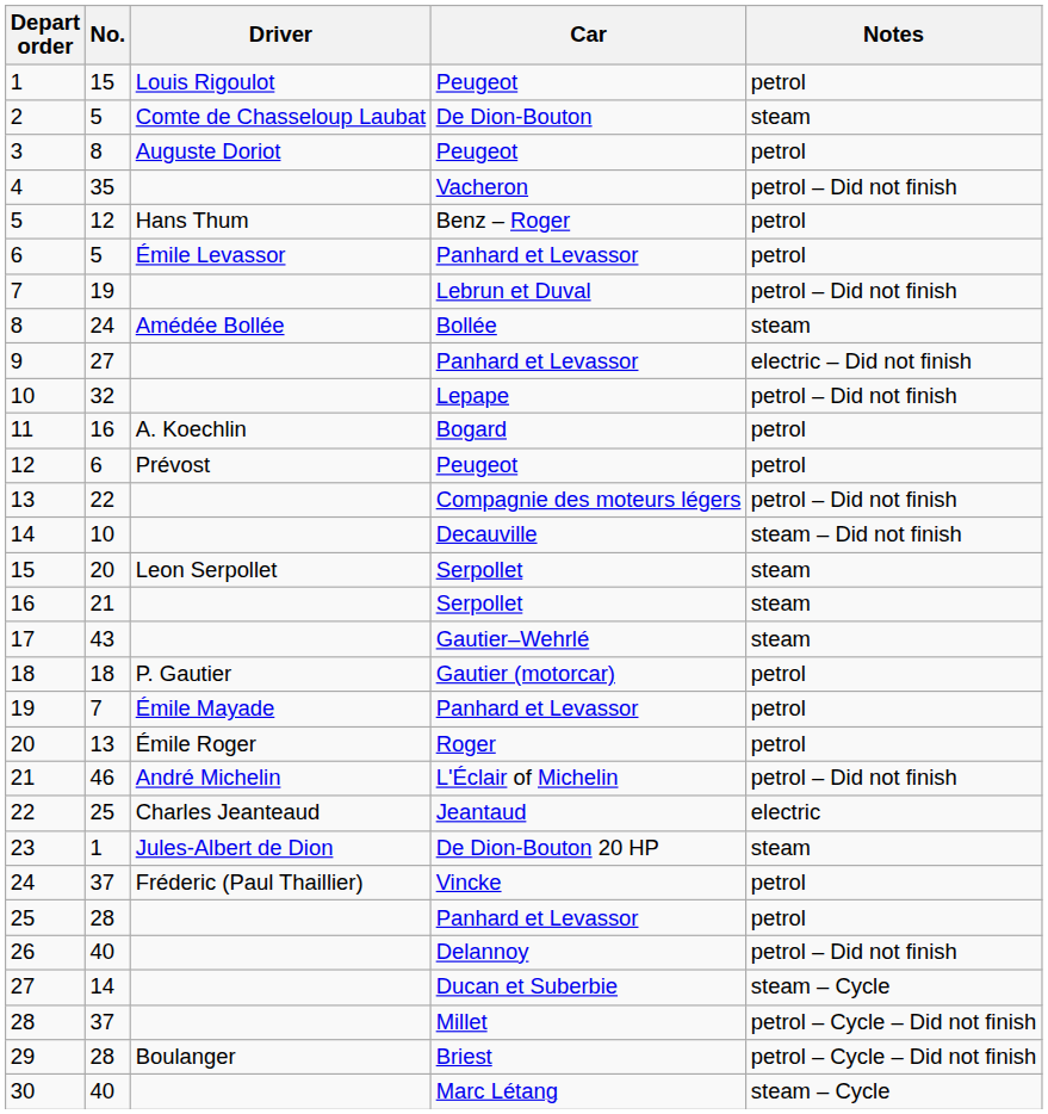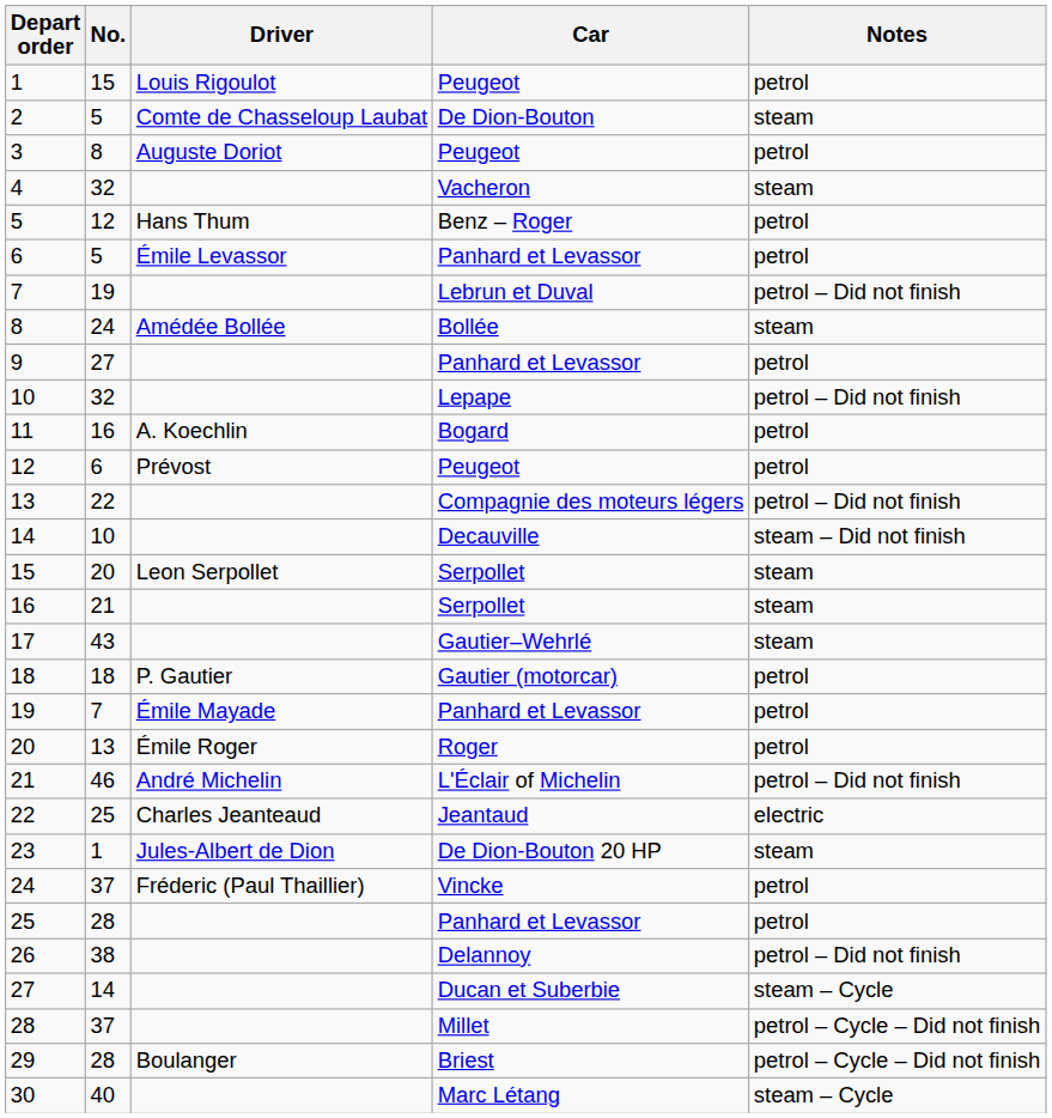 <table class="wikitable">
 <tr>
 <th>Depart<br>order</th>
 <th>No.</th>
 <th>Driver</th>
 <th>Car</th>
 <th>Notes</th>
 </tr>
 <tr>
 <td>1</td>
 <td>15</td>
 <td><a href='#'>Louis Rigoulot</a></td>
 <td><a href='#'>Peugeot</a></td>
 <td>petrol</td>
 </tr>
 <tr>
 <td>2</td>
 <td>5</td>
 <td><a href='#'>Comte de Chasseloup Laubat</a></td>
 <td><a href='#'>De Dion-Bouton</a></td>
 <td>steam</td>
 </tr>
 <tr>
 <td>3</td>
 <td>8</td>
 <td><a href='#'>Auguste Doriot</a></td>
 <td><a href='#'>Peugeot</a></td>
 <td>petrol</td>
 </tr>
 <tr>
 <td>4</td>
-<td>35</td>
+<td>32</td>
 <td></td>
 <td><a href='#'>Vacheron</a></td>
-<td>petrol – Did not finish</td>
+<td>steam</td>
 </tr>
 <tr>
 <td>5</td>
 <td>12</td>
 <td>Hans Thum</td>
 <td>Benz – <a href='#'>Roger</a></td>
 <td>petrol</td>
 </tr>
 <tr>
 <td>6</td>
 <td>5</td>
 <td><a href='#'>Émile Levassor</a></td>
 <td><a href='#'>Panhard et Levassor</a></td>
 <td>petrol</td>
 </tr>
 <tr>
 <td>7</td>
 <td>19</td>
 <td></td>
 <td><a href='#'>Lebrun et Duval</a></td>
 <td>petrol – Did not finish</td>
 </tr>
 <tr>
 <td>8</td>
 <td>24</td>
 <td><a href='#'>Amédée Bollée</a></td>
 <td><a href='#'>Bollée</a></td>
 <td>steam</td>
 </tr>
 <tr>
 <td>9</td>
 <td>27</td>
 <td></td>
 <td><a href='#'>Panhard et Levassor</a></td>
-<td>electric – Did not finish</td>
+<td>petrol</td>
 </tr>
 <tr>
 <td>10</td>
 <td>32</td>
 <td></td>
 <td><a href='#'>Lepape</a></td>
 <td>petrol – Did not finish</td>
 </tr>
 <tr>
 <td>11</td>
 <td>16</td>
 <td>A. Koechlin</td>
 <td><a href='#'>Bogard</a></td>
 <td>petrol</td>
 </tr>
 <tr>
 <td>12</td>
 <td>6</td>
 <td>Prévost</td>
 <td><a href='#'>Peugeot</a></td>
 <td>petrol</td>
 </tr>
 <tr>
 <td>13</td>
 <td>22</td>
 <td></td>
 <td><a href='#'>Compagnie des moteurs légers</a></td>
 <td>petrol – Did not finish</td>
 </tr>
 <tr>
 <td>14</td>
 <td>10</td>
 <td></td>
 <td><a href='#'>Decauville</a></td>
 <td>steam – Did not finish</td>
 </tr>
 <tr>
 <td>15</td>
 <td>20</td>
 <td>Leon Serpollet</td>
 <td><a href='#'>Serpollet</a></td>
 <td>steam</td>
 </tr>
 <tr>
 <td>16</td>
 <td>21</td>
 <td></td>
 <td><a href='#'>Serpollet</a></td>
 <td>steam</td>
 </tr>
 <tr>
 <td>17</td>
 <td>43</td>
 <td></td>
 <td><a href='#'>Gautier–Wehrlé</a></td>
 <td>steam</td>
 </tr>
 <tr>
 <td>18</td>
 <td>18</td>
 <td>P. Gautier</td>
 <td><a href='#'>Gautier (motorcar)</a></td>
 <td>petrol</td>
 </tr>
 <tr>
 <td>19</td>
 <td>7</td>
 <td><a href='#'>Émile Mayade</a></td>
 <td><a href='#'>Panhard et Levassor</a></td>
 <td>petrol</td>
 </tr>
 <tr>
 <td>20</td>
 <td>13</td>
 <td>Émile Roger</td>
 <td><a href='#'>Roger</a></td>
 <td>petrol</td>
 </tr>
 <tr>
 <td>21</td>
 <td>46</td>
 <td><a href='#'>André Michelin</a></td>
 <td><a href='#'>L'Éclair</a> of <a href='#'>Michelin</a></td>
 <td>petrol – Did not finish</td>
 </tr>
 <tr>
 <td>22</td>
 <td>25</td>
 <td>Charles Jeanteaud</td>
 <td><a href='#'>Jeantaud</a></td>
 <td>electric</td>
 </tr>
 <tr>
 <td>23</td>
 <td>1</td>
 <td><a href='#'>Jules-Albert de Dion</a></td>
 <td><a href='#'>De Dion-Bouton</a> 20 HP</td>
 <td>steam</td>
 </tr>
 <tr>
 <td>24</td>
 <td>37</td>
 <td>Fréderic (Paul Thaillier)</td>
 <td><a href='#'>Vincke</a></td>
 <td>petrol</td>
 </tr>
 <tr>
 <td>25</td>
 <td>28</td>
 <td></td>
 <td><a href='#'>Panhard et Levassor</a></td>
 <td>petrol</td>
 </tr>
 <tr>
 <td>26</td>
-<td>40</td>
+<td>38</td>
 <td></td>
 <td><a href='#'>Delannoy</a></td>
 <td>petrol – Did not finish</td>
 </tr>
 <tr>
 <td>27</td>
 <td>14</td>
 <td></td>
 <td><a href='#'>Ducan et Suberbie</a></td>
 <td>steam – Cycle</td>
 </tr>
 <tr>
 <td>28</td>
 <td>37</td>
 <td></td>
 <td><a href='#'>Millet</a></td>
 <td>petrol – Cycle – Did not finish</td>
 </tr>
 <tr>
 <td>29</td>
 <td>28</td>
 <td>Boulanger</td>
 <td><a href='#'>Briest</a></td>
 <td>petrol – Cycle – Did not finish</td>
 </tr>
 <tr>
 <td>30</td>
 <td>40</td>
 <td></td>
 <td><a href='#'>Marc Létang</a></td>
 <td>steam – Cycle</td>
 </tr>
 </table>
